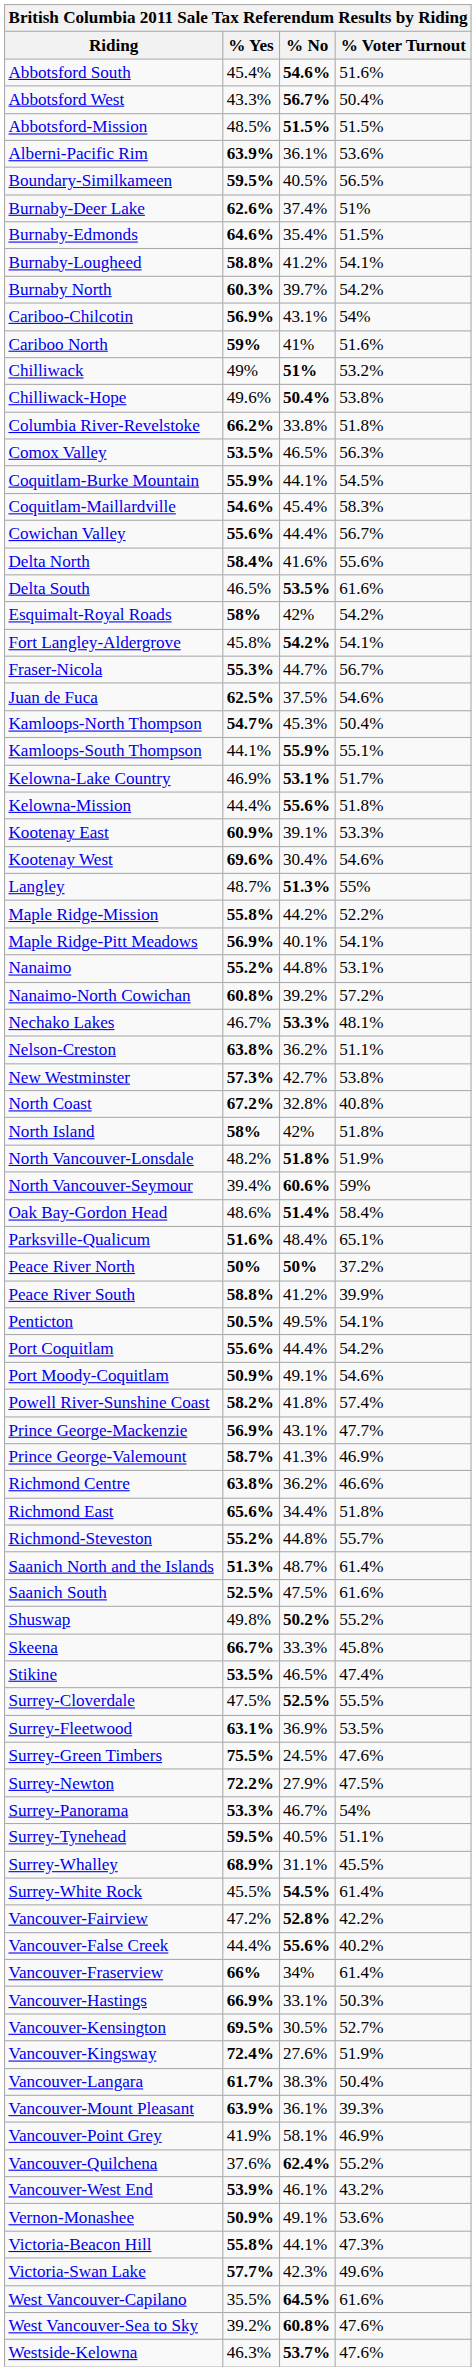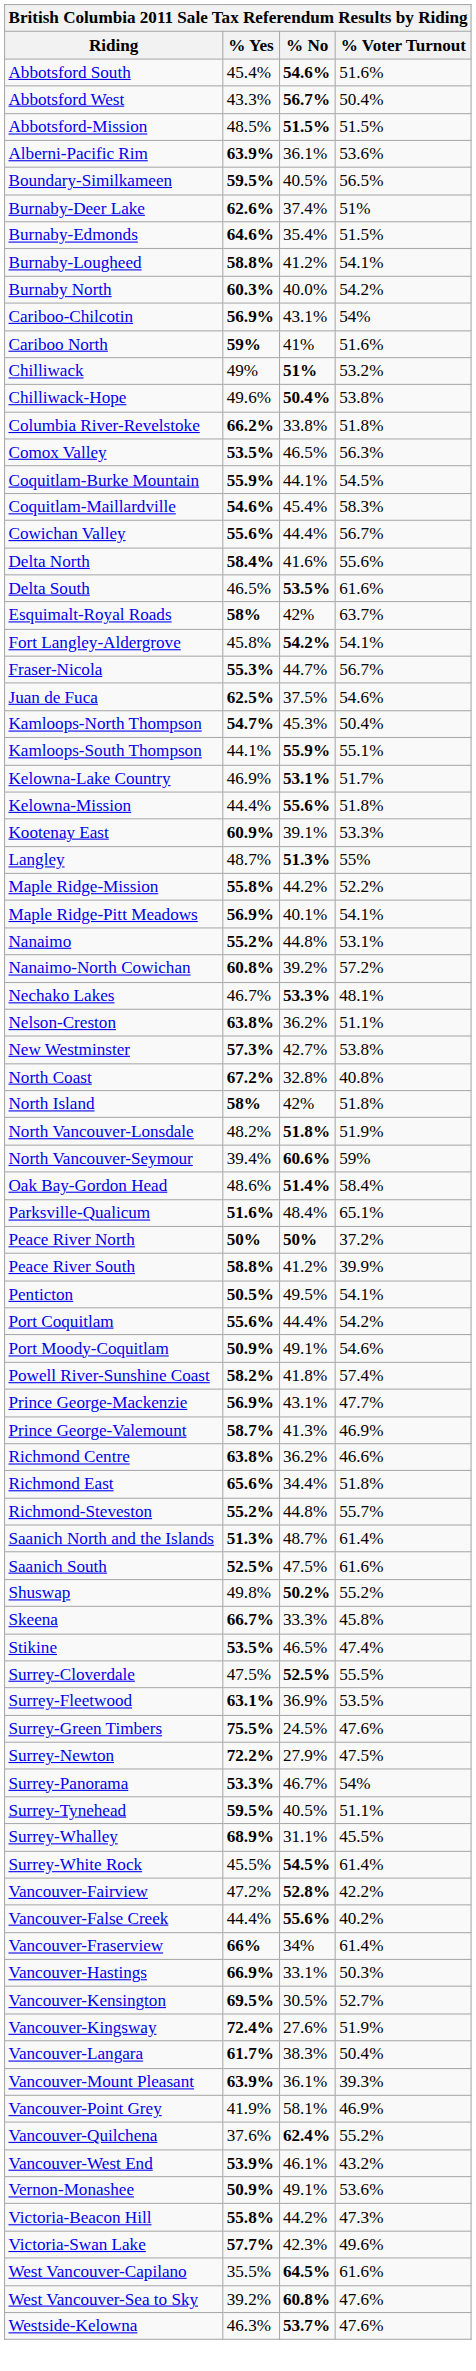 <table class="wikitable sortable">
 <tr>
 <th colspan="4">British Columbia 2011 Sale Tax Referendum Results by Riding</th>
 </tr>
 <tr>
 <th>Riding</th>
 <th>% Yes</th>
 <th>% No</th>
 <th>% Voter Turnout</th>
 </tr>
 <tr>
 <td><a href='#'>Abbotsford South</a></td>
 <td>45.4%</td>
 <td><strong>54.6%</strong></td>
 <td>51.6%</td>
 </tr>
 <tr>
 <td><a href='#'>Abbotsford West</a></td>
 <td>43.3%</td>
 <td><strong>56.7%</strong></td>
 <td>50.4%</td>
 </tr>
 <tr>
 <td><a href='#'>Abbotsford-Mission</a></td>
 <td>48.5%</td>
 <td><strong>51.5%</strong></td>
 <td>51.5%</td>
 </tr>
 <tr>
 <td><a href='#'>Alberni-Pacific Rim</a></td>
 <td><strong>63.9%</strong></td>
 <td>36.1%</td>
 <td>53.6%</td>
 </tr>
 <tr>
 <td><a href='#'>Boundary-Similkameen</a></td>
 <td><strong>59.5%</strong></td>
 <td>40.5%</td>
 <td>56.5%</td>
 </tr>
 <tr>
 <td><a href='#'>Burnaby-Deer Lake</a></td>
 <td><strong>62.6%</strong></td>
 <td>37.4%</td>
 <td>51%</td>
 </tr>
 <tr>
 <td><a href='#'>Burnaby-Edmonds</a></td>
 <td><strong>64.6%</strong></td>
 <td>35.4%</td>
 <td>51.5%</td>
 </tr>
 <tr>
 <td><a href='#'>Burnaby-Lougheed</a></td>
 <td><strong>58.8%</strong></td>
 <td>41.2%</td>
 <td>54.1%</td>
 </tr>
 <tr>
 <td><a href='#'>Burnaby North</a></td>
 <td><strong>60.3%</strong></td>
-<td>39.7%</td>
+<td>40.0%</td>
 <td>54.2%</td>
 </tr>
 <tr>
 <td><a href='#'>Cariboo-Chilcotin</a></td>
 <td><strong>56.9%</strong></td>
 <td>43.1%</td>
 <td>54%</td>
 </tr>
 <tr>
 <td><a href='#'>Cariboo North</a></td>
 <td><strong>59%</strong></td>
 <td>41%</td>
 <td>51.6%</td>
 </tr>
 <tr>
 <td><a href='#'>Chilliwack</a></td>
 <td>49%</td>
 <td><strong>51%</strong></td>
 <td>53.2%</td>
 </tr>
 <tr>
 <td><a href='#'>Chilliwack-Hope</a></td>
 <td>49.6%</td>
 <td><strong>50.4%</strong></td>
 <td>53.8%</td>
 </tr>
 <tr>
 <td><a href='#'>Columbia River-Revelstoke</a></td>
 <td><strong>66.2%</strong></td>
 <td>33.8%</td>
 <td>51.8%</td>
 </tr>
 <tr>
 <td><a href='#'>Comox Valley</a></td>
 <td><strong>53.5%</strong></td>
 <td>46.5%</td>
 <td>56.3%</td>
 </tr>
 <tr>
 <td><a href='#'>Coquitlam-Burke Mountain</a></td>
 <td><strong>55.9%</strong></td>
 <td>44.1%</td>
 <td>54.5%</td>
 </tr>
 <tr>
 <td><a href='#'>Coquitlam-Maillardville</a></td>
 <td><strong>54.6%</strong></td>
 <td>45.4%</td>
 <td>58.3%</td>
 </tr>
 <tr>
 <td><a href='#'>Cowichan Valley</a></td>
 <td><strong>55.6%</strong></td>
 <td>44.4%</td>
 <td>56.7%</td>
 </tr>
 <tr>
 <td><a href='#'>Delta North</a></td>
 <td><strong>58.4%</strong></td>
 <td>41.6%</td>
 <td>55.6%</td>
 </tr>
 <tr>
 <td><a href='#'>Delta South</a></td>
 <td>46.5%</td>
 <td><strong>53.5%</strong></td>
 <td>61.6%</td>
 </tr>
 <tr>
 <td><a href='#'>Esquimalt-Royal Roads</a></td>
 <td><strong>58%</strong></td>
 <td>42%</td>
-<td>54.2%</td>
+<td>63.7%</td>
 </tr>
 <tr>
 <td><a href='#'>Fort Langley-Aldergrove</a></td>
 <td>45.8%</td>
 <td><strong>54.2%</strong></td>
 <td>54.1%</td>
 </tr>
 <tr>
 <td><a href='#'>Fraser-Nicola</a></td>
 <td><strong>55.3%</strong></td>
 <td>44.7%</td>
 <td>56.7%</td>
 </tr>
 <tr>
 <td><a href='#'>Juan de Fuca</a></td>
 <td><strong>62.5%</strong></td>
 <td>37.5%</td>
 <td>54.6%</td>
 </tr>
 <tr>
 <td><a href='#'>Kamloops-North Thompson</a></td>
 <td><strong>54.7%</strong></td>
 <td>45.3%</td>
 <td>50.4%</td>
 </tr>
 <tr>
 <td><a href='#'>Kamloops-South Thompson</a></td>
 <td>44.1%</td>
 <td><strong>55.9%</strong></td>
 <td>55.1%</td>
 </tr>
 <tr>
 <td><a href='#'>Kelowna-Lake Country</a></td>
 <td>46.9%</td>
 <td><strong>53.1%</strong></td>
 <td>51.7%</td>
 </tr>
 <tr>
 <td><a href='#'>Kelowna-Mission</a></td>
 <td>44.4%</td>
 <td><strong>55.6%</strong></td>
 <td>51.8%</td>
 </tr>
 <tr>
 <td><a href='#'>Kootenay East</a></td>
 <td><strong>60.9%</strong></td>
 <td>39.1%</td>
 <td>53.3%</td>
-</tr>
-<tr>
-<td><a href='#'>Kootenay West</a></td>
-<td><strong>69.6%</strong></td>
-<td>30.4%</td>
-<td>54.6%</td>
 </tr>
 <tr>
 <td><a href='#'>Langley</a></td>
 <td>48.7%</td>
 <td><strong>51.3%</strong></td>
 <td>55%</td>
 </tr>
 <tr>
 <td><a href='#'>Maple Ridge-Mission</a></td>
 <td><strong>55.8%</strong></td>
 <td>44.2%</td>
 <td>52.2%</td>
 </tr>
 <tr>
 <td><a href='#'>Maple Ridge-Pitt Meadows</a></td>
 <td><strong>56.9%</strong></td>
 <td>40.1%</td>
 <td>54.1%</td>
 </tr>
 <tr>
 <td><a href='#'>Nanaimo</a></td>
 <td><strong>55.2%</strong></td>
 <td>44.8%</td>
 <td>53.1%</td>
 </tr>
 <tr>
 <td><a href='#'>Nanaimo-North Cowichan</a></td>
 <td><strong>60.8%</strong></td>
 <td>39.2%</td>
 <td>57.2%</td>
 </tr>
 <tr>
 <td><a href='#'>Nechako Lakes</a></td>
 <td>46.7%</td>
 <td><strong>53.3%</strong></td>
 <td>48.1%</td>
 </tr>
 <tr>
 <td><a href='#'>Nelson-Creston</a></td>
 <td><strong>63.8%</strong></td>
 <td>36.2%</td>
 <td>51.1%</td>
 </tr>
 <tr>
 <td><a href='#'>New Westminster</a></td>
 <td><strong>57.3%</strong></td>
 <td>42.7%</td>
 <td>53.8%</td>
 </tr>
 <tr>
 <td><a href='#'>North Coast</a></td>
 <td><strong>67.2%</strong></td>
 <td>32.8%</td>
 <td>40.8%</td>
 </tr>
 <tr>
 <td><a href='#'>North Island</a></td>
 <td><strong>58%</strong></td>
 <td>42%</td>
 <td>51.8%</td>
 </tr>
 <tr>
 <td><a href='#'>North Vancouver-Lonsdale</a></td>
 <td>48.2%</td>
 <td><strong>51.8%</strong></td>
 <td>51.9%</td>
 </tr>
 <tr>
 <td><a href='#'>North Vancouver-Seymour</a></td>
 <td>39.4%</td>
 <td><strong>60.6%</strong></td>
 <td>59%</td>
 </tr>
 <tr>
 <td><a href='#'>Oak Bay-Gordon Head</a></td>
 <td>48.6%</td>
 <td><strong>51.4%</strong></td>
 <td>58.4%</td>
 </tr>
 <tr>
 <td><a href='#'>Parksville-Qualicum</a></td>
 <td><strong>51.6%</strong></td>
 <td>48.4%</td>
 <td>65.1%</td>
 </tr>
 <tr>
 <td><a href='#'>Peace River North</a></td>
 <td><strong>50%</strong></td>
 <td><strong>50%</strong></td>
 <td>37.2%</td>
 </tr>
 <tr>
 <td><a href='#'>Peace River South</a></td>
 <td><strong>58.8%</strong></td>
 <td>41.2%</td>
 <td>39.9%</td>
 </tr>
 <tr>
 <td><a href='#'>Penticton</a></td>
 <td><strong>50.5%</strong></td>
 <td>49.5%</td>
 <td>54.1%</td>
 </tr>
 <tr>
 <td><a href='#'>Port Coquitlam</a></td>
 <td><strong>55.6%</strong></td>
 <td>44.4%</td>
 <td>54.2%</td>
 </tr>
 <tr>
 <td><a href='#'>Port Moody-Coquitlam</a></td>
 <td><strong>50.9%</strong></td>
 <td>49.1%</td>
 <td>54.6%</td>
 </tr>
 <tr>
 <td><a href='#'>Powell River-Sunshine Coast</a></td>
 <td><strong>58.2%</strong></td>
 <td>41.8%</td>
 <td>57.4%</td>
 </tr>
 <tr>
 <td><a href='#'>Prince George-Mackenzie</a></td>
 <td><strong>56.9%</strong></td>
 <td>43.1%</td>
 <td>47.7%</td>
 </tr>
 <tr>
 <td><a href='#'>Prince George-Valemount</a></td>
 <td><strong>58.7%</strong></td>
 <td>41.3%</td>
 <td>46.9%</td>
 </tr>
 <tr>
 <td><a href='#'>Richmond Centre</a></td>
 <td><strong>63.8%</strong></td>
 <td>36.2%</td>
 <td>46.6%</td>
 </tr>
 <tr>
 <td><a href='#'>Richmond East</a></td>
 <td><strong>65.6%</strong></td>
 <td>34.4%</td>
 <td>51.8%</td>
 </tr>
 <tr>
 <td><a href='#'>Richmond-Steveston</a></td>
 <td><strong>55.2%</strong></td>
 <td>44.8%</td>
 <td>55.7%</td>
 </tr>
 <tr>
 <td><a href='#'>Saanich North and the Islands</a></td>
 <td><strong>51.3%</strong></td>
 <td>48.7%</td>
 <td>61.4%</td>
 </tr>
 <tr>
 <td><a href='#'>Saanich South</a></td>
 <td><strong>52.5%</strong></td>
 <td>47.5%</td>
 <td>61.6%</td>
 </tr>
 <tr>
 <td><a href='#'>Shuswap</a></td>
 <td>49.8%</td>
 <td><strong>50.2%</strong></td>
 <td>55.2%</td>
 </tr>
 <tr>
 <td><a href='#'>Skeena</a></td>
 <td><strong>66.7%</strong></td>
 <td>33.3%</td>
 <td>45.8%</td>
 </tr>
 <tr>
 <td><a href='#'>Stikine</a></td>
 <td><strong>53.5%</strong></td>
 <td>46.5%</td>
 <td>47.4%</td>
 </tr>
 <tr>
 <td><a href='#'>Surrey-Cloverdale</a></td>
 <td>47.5%</td>
 <td><strong>52.5%</strong></td>
 <td>55.5%</td>
 </tr>
 <tr>
 <td><a href='#'>Surrey-Fleetwood</a></td>
 <td><strong>63.1%</strong></td>
 <td>36.9%</td>
 <td>53.5%</td>
 </tr>
 <tr>
 <td><a href='#'>Surrey-Green Timbers</a></td>
 <td><strong>75.5%</strong></td>
 <td>24.5%</td>
 <td>47.6%</td>
 </tr>
 <tr>
 <td><a href='#'>Surrey-Newton</a></td>
 <td><strong>72.2%</strong></td>
 <td>27.9%</td>
 <td>47.5%</td>
 </tr>
 <tr>
 <td><a href='#'>Surrey-Panorama</a></td>
 <td><strong>53.3%</strong></td>
 <td>46.7%</td>
 <td>54%</td>
 </tr>
 <tr>
 <td><a href='#'>Surrey-Tynehead</a></td>
 <td><strong>59.5%</strong></td>
 <td>40.5%</td>
 <td>51.1%</td>
 </tr>
 <tr>
 <td><a href='#'>Surrey-Whalley</a></td>
 <td><strong>68.9%</strong></td>
 <td>31.1%</td>
 <td>45.5%</td>
 </tr>
 <tr>
 <td><a href='#'>Surrey-White Rock</a></td>
 <td>45.5%</td>
 <td><strong>54.5%</strong></td>
 <td>61.4%</td>
 </tr>
 <tr>
 <td><a href='#'>Vancouver-Fairview</a></td>
 <td>47.2%</td>
 <td><strong>52.8%</strong></td>
 <td>42.2%</td>
 </tr>
 <tr>
 <td><a href='#'>Vancouver-False Creek</a></td>
 <td>44.4%</td>
 <td><strong>55.6%</strong></td>
 <td>40.2%</td>
 </tr>
 <tr>
 <td><a href='#'>Vancouver-Fraserview</a></td>
 <td><strong>66%</strong></td>
 <td>34%</td>
 <td>61.4%</td>
 </tr>
 <tr>
 <td><a href='#'>Vancouver-Hastings</a></td>
 <td><strong>66.9%</strong></td>
 <td>33.1%</td>
 <td>50.3%</td>
 </tr>
 <tr>
 <td><a href='#'>Vancouver-Kensington</a></td>
 <td><strong>69.5%</strong></td>
 <td>30.5%</td>
 <td>52.7%</td>
 </tr>
 <tr>
 <td><a href='#'>Vancouver-Kingsway</a></td>
 <td><strong>72.4%</strong></td>
 <td>27.6%</td>
 <td>51.9%</td>
 </tr>
 <tr>
 <td><a href='#'>Vancouver-Langara</a></td>
 <td><strong>61.7%</strong></td>
 <td>38.3%</td>
 <td>50.4%</td>
 </tr>
 <tr>
 <td><a href='#'>Vancouver-Mount Pleasant</a></td>
 <td><strong>63.9%</strong></td>
 <td>36.1%</td>
 <td>39.3%</td>
 </tr>
 <tr>
 <td><a href='#'>Vancouver-Point Grey</a></td>
 <td>41.9%</td>
 <td>58.1%</td>
 <td>46.9%</td>
 </tr>
 <tr>
 <td><a href='#'>Vancouver-Quilchena</a></td>
 <td>37.6%</td>
 <td><strong>62.4%</strong></td>
 <td>55.2%</td>
 </tr>
 <tr>
 <td><a href='#'>Vancouver-West End</a></td>
 <td><strong>53.9%</strong></td>
 <td>46.1%</td>
 <td>43.2%</td>
 </tr>
 <tr>
 <td><a href='#'>Vernon-Monashee</a></td>
 <td><strong>50.9%</strong></td>
 <td>49.1%</td>
 <td>53.6%</td>
 </tr>
 <tr>
 <td><a href='#'>Victoria-Beacon Hill</a></td>
 <td><strong>55.8%</strong></td>
-<td>44.1%</td>
+<td>44.2%</td>
 <td>47.3%</td>
 </tr>
 <tr>
 <td><a href='#'>Victoria-Swan Lake</a></td>
 <td><strong>57.7%</strong></td>
 <td>42.3%</td>
 <td>49.6%</td>
 </tr>
 <tr>
 <td><a href='#'>West Vancouver-Capilano</a></td>
 <td>35.5%</td>
 <td><strong>64.5%</strong></td>
 <td>61.6%</td>
 </tr>
 <tr>
 <td><a href='#'>West Vancouver-Sea to Sky</a></td>
 <td>39.2%</td>
 <td><strong>60.8%</strong></td>
 <td>47.6%</td>
 </tr>
 <tr>
 <td><a href='#'>Westside-Kelowna</a></td>
 <td>46.3%</td>
 <td><strong>53.7%</strong></td>
 <td>47.6%</td>
 </tr>
 </table>
